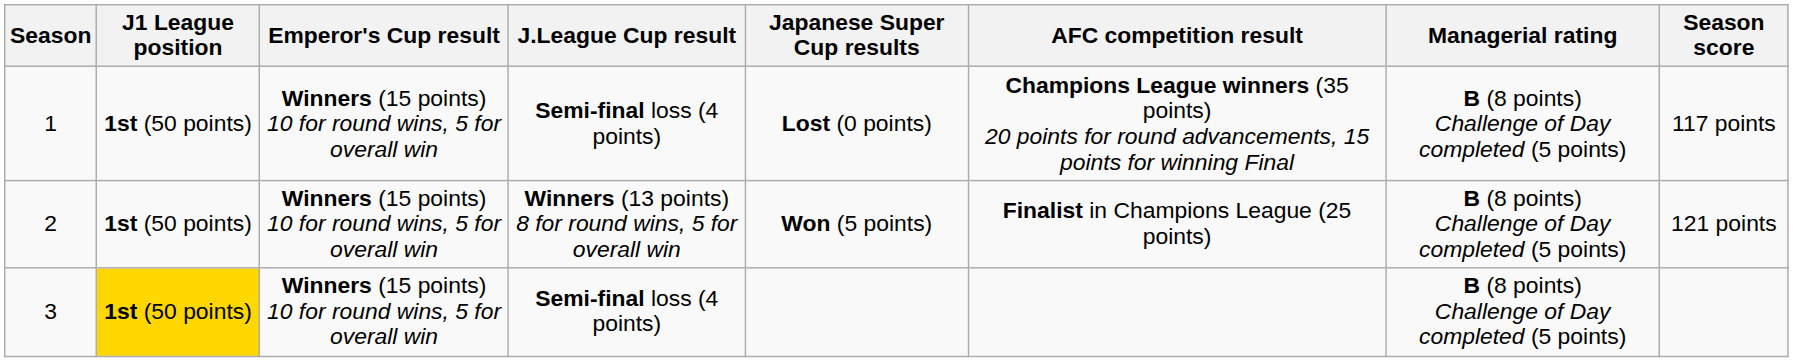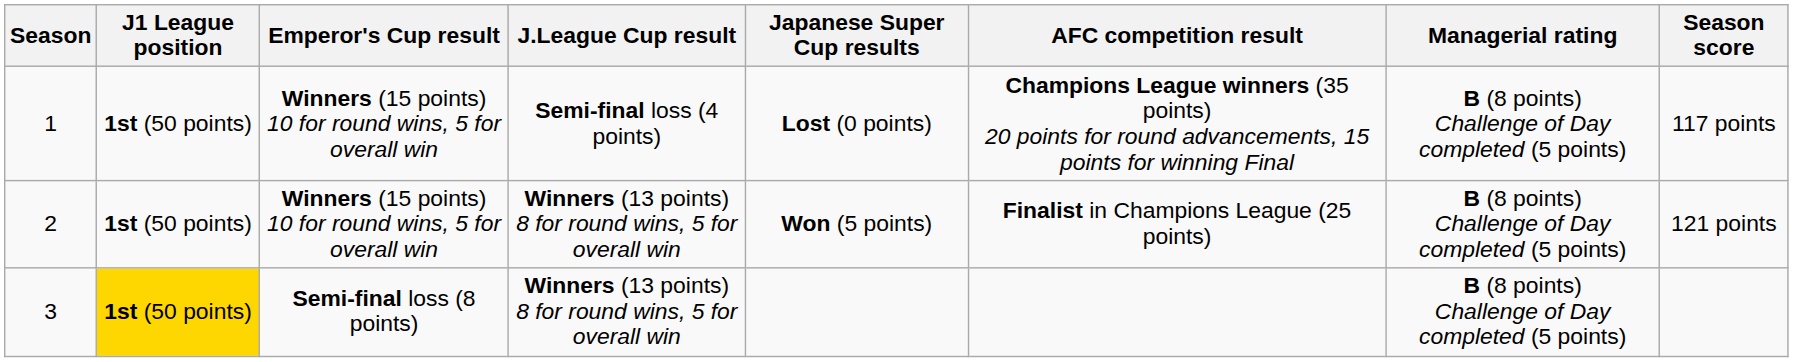 <table class="wikitable" style="text-align:center">
 <tr>
 <th>Season</th>
 <th>J1 League position</th>
 <th>Emperor's Cup result</th>
 <th>J.League Cup result</th>
 <th><strong>Japanese Super Cup results</strong></th>
 <th>AFC competition result</th>
 <th>Managerial rating</th>
 <th>Season score</th>
 </tr>
 <tr>
 <td>1</td>
 <td><strong>1st</strong> (50 points)</td>
 <td><strong>Winners</strong> (15 points)<br><em>10 for round wins, 5 for overall win</em></td>
 <td><strong>Semi-final</strong> loss (4 points)</td>
 <td><strong>Lost</strong> (0 points)</td>
 <td><strong>Champions League winners</strong> (35 points)<br><em>20 points for round advancements, 15 points for winning Final</em></td>
 <td><strong>B</strong> (8 points)<br><em>Challenge of Day completed</em> (5 points)</td>
 <td>117 points</td>
 </tr>
 <tr>
 <td>2</td>
 <td><strong>1st</strong> (50 points)</td>
 <td><strong>Winners</strong> (15 points)<br><em>10 for round wins, 5 for overall win</em></td>
 <td><strong>Winners</strong> (13 points)<br><em>8 for round wins, 5 for overall win</em></td>
 <td><strong>Won</strong> (5 points)</td>
 <td><strong>Finalist</strong> in Champions League (25 points)</td>
 <td><strong>B</strong> (8 points)<br><em>Challenge of Day completed</em> (5 points)</td>
 <td>121 points</td>
 </tr>
 <tr>
 <td>3</td>
 <td style="background: gold;"><strong>1st</strong> (50 points)</td>
-<td><strong>Winners</strong> (15 points)<br><em>10 for round wins, 5 for overall win</em></td>
-<td><strong>Semi-final</strong> loss (4 points)</td>
+<td><strong>Semi-final</strong> loss (8 points)</td>
+<td><strong>Winners</strong> (13 points)<br><em>8 for round wins, 5 for overall win</em></td>
 <td></td>
 <td></td>
 <td><strong>B</strong> (8 points)<br><em>Challenge of Day completed</em> (5 points)</td>
 </tr>
 </table>
